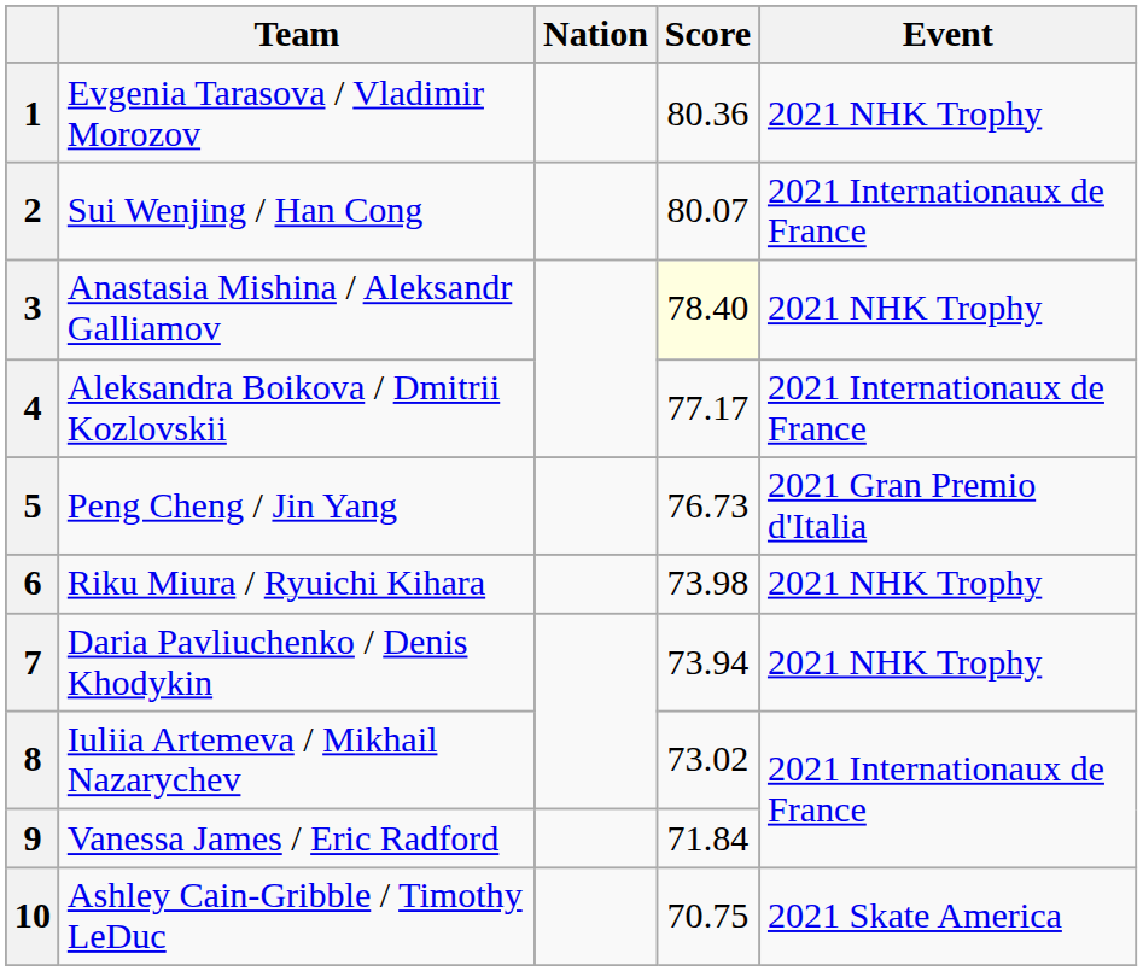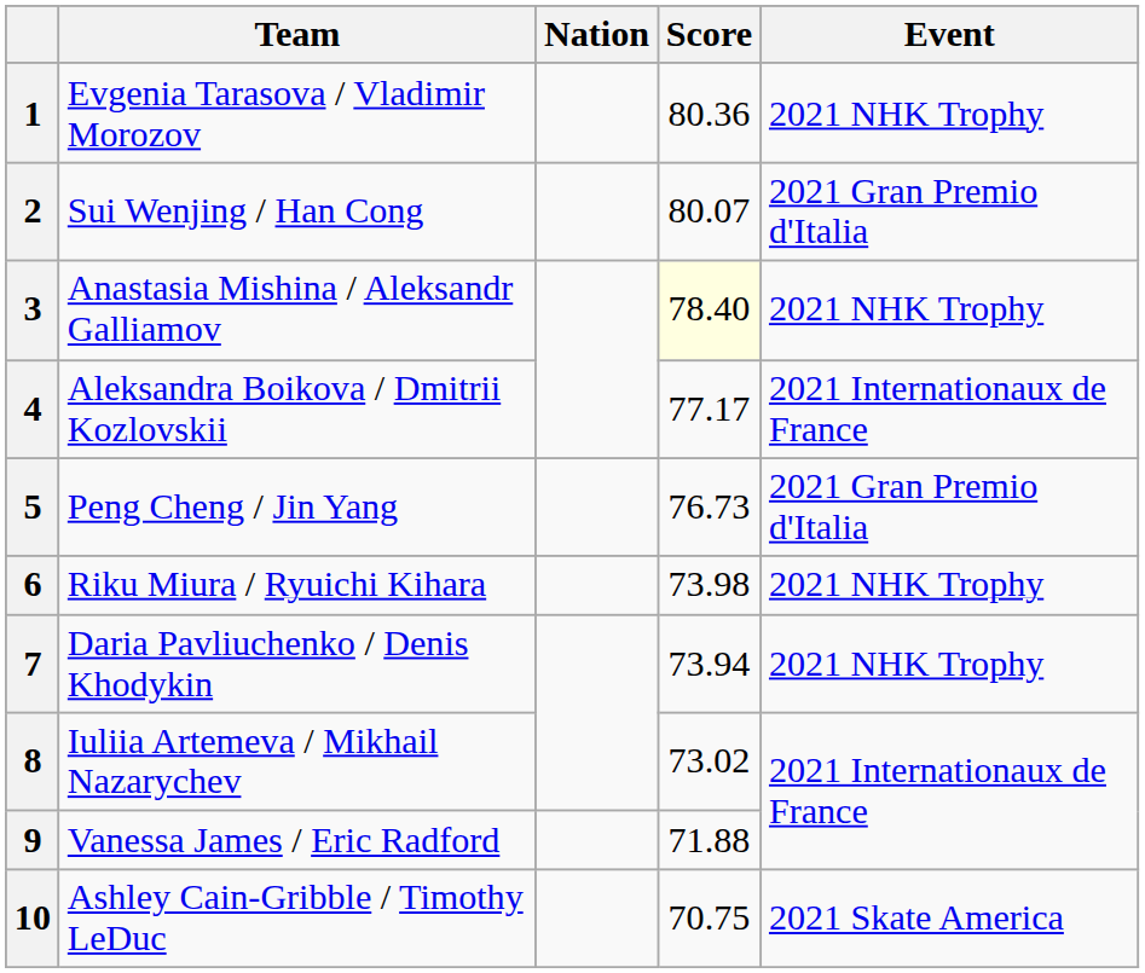 <table class="wikitable sortable" style="text-align:left; width:80%">
 <tr>
 <th scope="col"></th>
 <th scope="col">Team</th>
 <th scope="col">Nation</th>
 <th scope="col">Score</th>
 <th scope="col">Event</th>
 </tr>
 <tr>
 <th scope="row">1</th>
 <td><a href='#'>Evgenia Tarasova</a> / <a href='#'>Vladimir Morozov</a></td>
 <td></td>
 <td style="text-align:center;">80.36</td>
 <td><a href='#'>2021 NHK Trophy</a></td>
 </tr>
 <tr>
 <th scope="row">2</th>
 <td><a href='#'>Sui Wenjing</a> / <a href='#'>Han Cong</a></td>
 <td></td>
 <td style="text-align:center;">80.07</td>
-<td><a href='#'>2021 Internationaux de France</a></td>
+<td><a href='#'>2021 Gran Premio d'Italia</a></td>
 </tr>
 <tr>
 <th scope="row">3</th>
 <td><a href='#'>Anastasia Mishina</a> / <a href='#'>Aleksandr Galliamov</a></td>
 <td rowspan="2"></td>
 <td style="background: lightyellow; text-align:center;">78.40</td>
 <td><a href='#'>2021 NHK Trophy</a></td>
 </tr>
 <tr>
 <th scope="row">4</th>
 <td><a href='#'>Aleksandra Boikova</a> / <a href='#'>Dmitrii Kozlovskii</a></td>
 <td style="text-align:center;">77.17</td>
 <td><a href='#'>2021 Internationaux de France</a></td>
 </tr>
 <tr>
 <th scope="row">5</th>
 <td><a href='#'>Peng Cheng</a> / <a href='#'>Jin Yang</a></td>
 <td></td>
 <td style="text-align:center;">76.73</td>
 <td><a href='#'>2021 Gran Premio d'Italia</a></td>
 </tr>
 <tr>
 <th scope="row">6</th>
 <td><a href='#'>Riku Miura</a> / <a href='#'>Ryuichi Kihara</a></td>
 <td></td>
 <td style="text-align:center;">73.98</td>
 <td><a href='#'>2021 NHK Trophy</a></td>
 </tr>
 <tr>
 <th scope="row">7</th>
 <td><a href='#'>Daria Pavliuchenko</a> / <a href='#'>Denis Khodykin</a></td>
 <td rowspan="2"></td>
 <td style="text-align:center;">73.94</td>
 <td><a href='#'>2021 NHK Trophy</a></td>
 </tr>
 <tr>
 <th scope="row">8</th>
 <td><a href='#'>Iuliia Artemeva</a> / <a href='#'>Mikhail Nazarychev</a></td>
 <td style="text-align:center;">73.02</td>
 <td rowspan="2"><a href='#'>2021 Internationaux de France</a></td>
 </tr>
 <tr>
 <th scope="row">9</th>
 <td><a href='#'>Vanessa James</a> / <a href='#'>Eric Radford</a></td>
 <td></td>
-<td style="text-align:center;">71.84</td>
+<td style="text-align:center;">71.88</td>
 </tr>
 <tr>
 <th scope="row">10</th>
 <td><a href='#'>Ashley Cain-Gribble</a> / <a href='#'>Timothy LeDuc</a></td>
 <td></td>
 <td style="text-align:center;">70.75</td>
 <td><a href='#'>2021 Skate America</a></td>
 </tr>
 </table>
